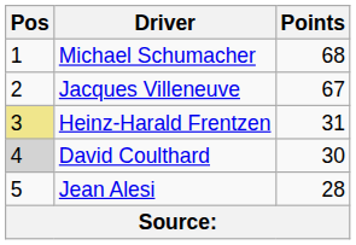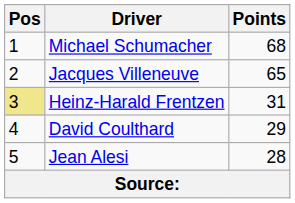 <table class="wikitable" style="font-size: 95%;">
 <tr>
 <th>Pos</th>
 <th>Driver</th>
 <th>Points</th>
 </tr>
 <tr>
 <td>1</td>
 <td> <a href='#'>Michael Schumacher</a></td>
 <td align="right">68</td>
 </tr>
 <tr>
 <td>2</td>
 <td> <a href='#'>Jacques Villeneuve</a></td>
-<td align="right">67</td>
+<td align="right">65</td>
 </tr>
 <tr>
 <td style="background: khaki;">3</td>
 <td> <a href='#'>Heinz-Harald Frentzen</a></td>
 <td align="right">31</td>
 </tr>
 <tr>
-<td style="background: lightgrey;">4</td>
+<td>4</td>
 <td> <a href='#'>David Coulthard</a></td>
-<td align="right">30</td>
+<td align="right">29</td>
 </tr>
 <tr>
 <td>5</td>
 <td> <a href='#'>Jean Alesi</a></td>
 <td align="right">28</td>
 </tr>
 <tr>
 <th colspan=4>Source: </th>
 </tr>
 </table>
